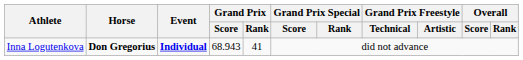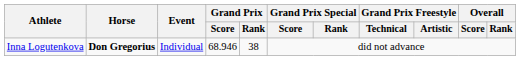 <table class=wikitable style="font-size:90%">
 <tr>
 <th rowspan="2">Athlete</th>
 <th rowspan="2">Horse</th>
 <th rowspan="2">Event</th>
 <th colspan="2">Grand Prix</th>
 <th colspan="2">Grand Prix Special</th>
 <th colspan="2">Grand Prix Freestyle</th>
 <th colspan="2">Overall</th>
 </tr>
 <tr style="font-size:95%">
 <th>Score</th>
 <th>Rank</th>
 <th>Score</th>
 <th>Rank</th>
 <th>Technical</th>
 <th>Artistic</th>
 <th>Score</th>
 <th>Rank</th>
 </tr>
 <tr align=center>
 <td align=left><a href='#'>Inna Logutenkova</a></td>
 <td align=left><strong>Don Gregorius</strong></td>
-<td align=left><strong><a href='#'>Individual</a></strong></td>
-<td>68.943</td>
-<td>41</td>
+<td align=left><a href='#'>Individual</a></td>
+<td>68.946</td>
+<td>38</td>
 <td colspan=6>did not advance</td>
 </tr>
 </table>
